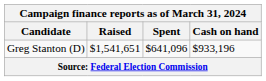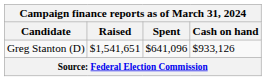 <table class="wikitable sortable">
 <tr>
 <th colspan=4>Campaign finance reports as of March 31, 2024</th>
 </tr>
 <tr style="text-align:center;">
 <th>Candidate</th>
 <th>Raised</th>
 <th>Spent</th>
 <th>Cash on hand</th>
 </tr>
 <tr>
 <td>Greg Stanton (D)</td>
 <td>$1,541,651</td>
 <td>$641,096</td>
-<td>$933,196</td>
+<td>$933,126</td>
 </tr>
 <tr>
 <th colspan="4"><small>Source: <a href='#'>Federal Election Commission</a></small></th>
 </tr>
 </table>
